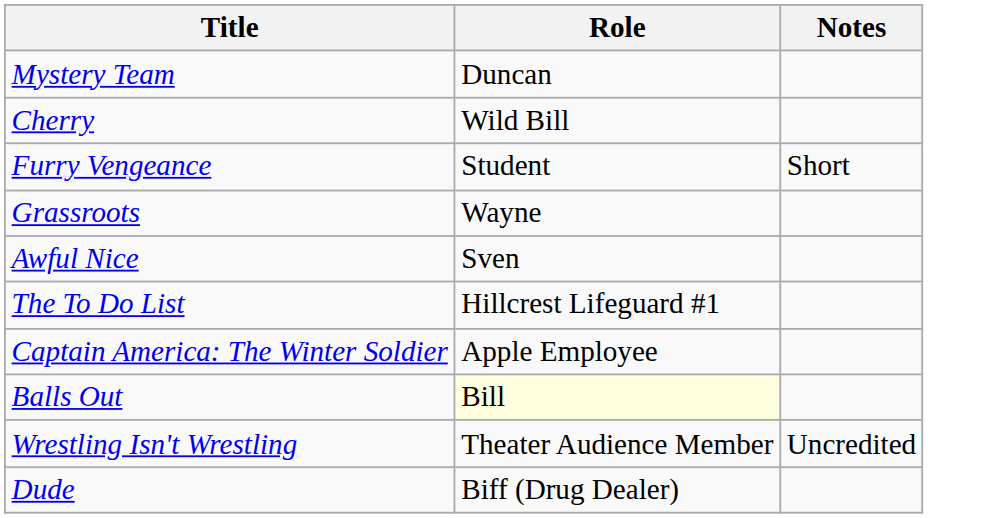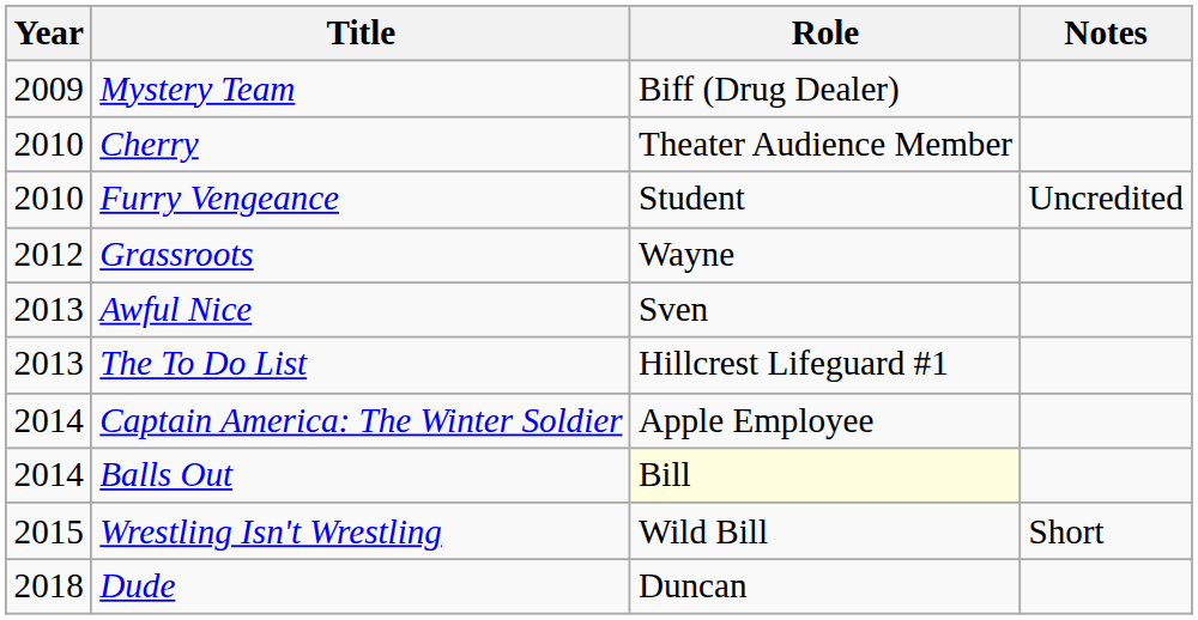 <table class="wikitable sortable">
 <tr>
+<th>Year</th>
 <th>Title</th>
 <th>Role</th>
 <th>Notes</th>
 </tr>
 <tr>
+<td>2009</td>
 <td><em><a href='#'>Mystery Team</a></em></td>
-<td>Duncan</td>
+<td>Biff (Drug Dealer)</td>
 <td></td>
 </tr>
 <tr>
+<td>2010</td>
 <td><a href='#'><em>Cherry</em></a></td>
-<td>Wild Bill</td>
+<td>Theater Audience Member</td>
 <td></td>
 </tr>
 <tr>
+<td>2010</td>
 <td><em><a href='#'>Furry Vengeance</a></em></td>
 <td>Student</td>
-<td>Short</td>
+<td>Uncredited</td>
 </tr>
 <tr>
+<td>2012</td>
 <td><a href='#'><em>Grassroots</em></a></td>
 <td>Wayne</td>
 <td></td>
 </tr>
 <tr>
+<td>2013</td>
 <td><em><a href='#'>Awful Nice</a></em></td>
 <td>Sven</td>
 <td></td>
 </tr>
 <tr>
+<td>2013</td>
 <td><em><a href='#'>The To Do List</a></em></td>
 <td>Hillcrest Lifeguard #1</td>
 <td></td>
 </tr>
 <tr>
+<td>2014</td>
 <td><em><a href='#'>Captain America: The Winter Soldier</a></em></td>
 <td>Apple Employee</td>
 <td></td>
 </tr>
 <tr>
+<td>2014</td>
 <td><a href='#'><em>Balls Out</em></a></td>
 <td style="background: lightyellow;">Bill</td>
 <td></td>
 </tr>
 <tr>
+<td>2015</td>
 <td><em><a href='#'>Wrestling Isn't Wrestling</a></em></td>
-<td>Theater Audience Member</td>
-<td>Uncredited</td>
+<td>Wild Bill</td>
+<td>Short</td>
 </tr>
 <tr>
+<td>2018</td>
 <td><a href='#'><em>Dude</em></a></td>
-<td>Biff (Drug Dealer)</td>
+<td>Duncan</td>
 <td></td>
 </tr>
 </table>
